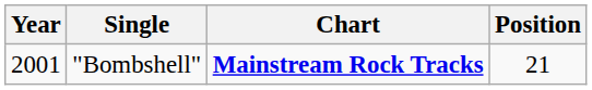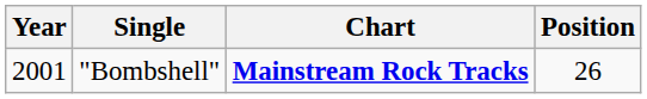 <table class="wikitable">
 <tr>
 <th>Year</th>
 <th>Single</th>
 <th>Chart</th>
 <th>Position</th>
 </tr>
 <tr>
 <td>2001</td>
 <td>"Bombshell"</td>
 <td><strong><a href='#'>Mainstream Rock Tracks</a></strong></td>
-<td align="center">21</td>
+<td align="center">26</td>
 </tr>
 </table>
